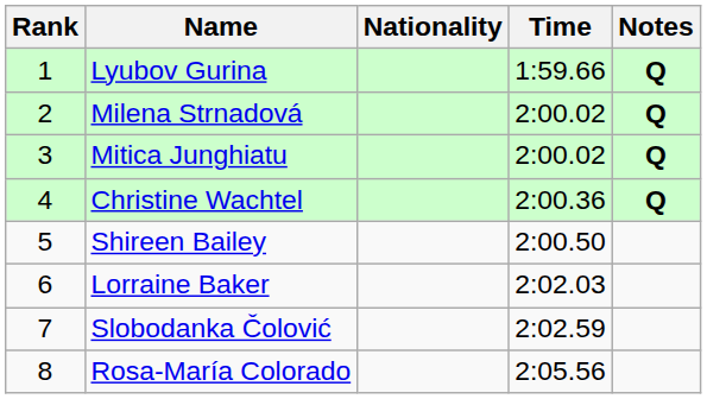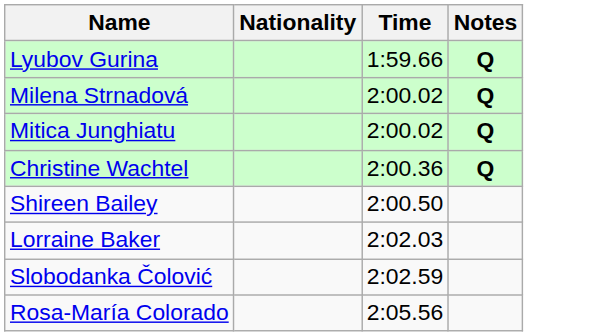 <table class="wikitable sortable" style="text-align:center">
 <tr>
-<th>Rank</th>
 <th>Name</th>
 <th>Nationality</th>
 <th>Time</th>
 <th>Notes</th>
 </tr>
 <tr bgcolor=ccffcc>
-<td>1</td>
 <td align=left><a href='#'>Lyubov Gurina</a></td>
 <td align=left></td>
 <td>1:59.66</td>
 <td><strong>Q</strong></td>
 </tr>
 <tr bgcolor=ccffcc>
-<td>2</td>
 <td align=left><a href='#'>Milena Strnadová</a></td>
 <td align=left></td>
 <td>2:00.02</td>
 <td><strong>Q</strong></td>
 </tr>
 <tr bgcolor=ccffcc>
-<td>3</td>
 <td align=left><a href='#'>Mitica Junghiatu</a></td>
 <td align=left></td>
 <td>2:00.02</td>
 <td><strong>Q</strong></td>
 </tr>
 <tr bgcolor=ccffcc>
-<td>4</td>
 <td align=left><a href='#'>Christine Wachtel</a></td>
 <td align=left></td>
 <td>2:00.36</td>
 <td><strong>Q</strong></td>
 </tr>
 <tr>
-<td>5</td>
 <td align=left><a href='#'>Shireen Bailey</a></td>
 <td align=left></td>
 <td>2:00.50</td>
 <td></td>
 </tr>
 <tr>
-<td>6</td>
 <td align=left><a href='#'>Lorraine Baker</a></td>
 <td align=left></td>
 <td>2:02.03</td>
 <td></td>
 </tr>
 <tr>
-<td>7</td>
 <td align=left><a href='#'>Slobodanka Čolović</a></td>
 <td align=left></td>
 <td>2:02.59</td>
 <td></td>
 </tr>
 <tr>
-<td>8</td>
 <td align=left><a href='#'>Rosa-María Colorado</a></td>
 <td align=left></td>
 <td>2:05.56</td>
 <td></td>
 </tr>
 </table>
